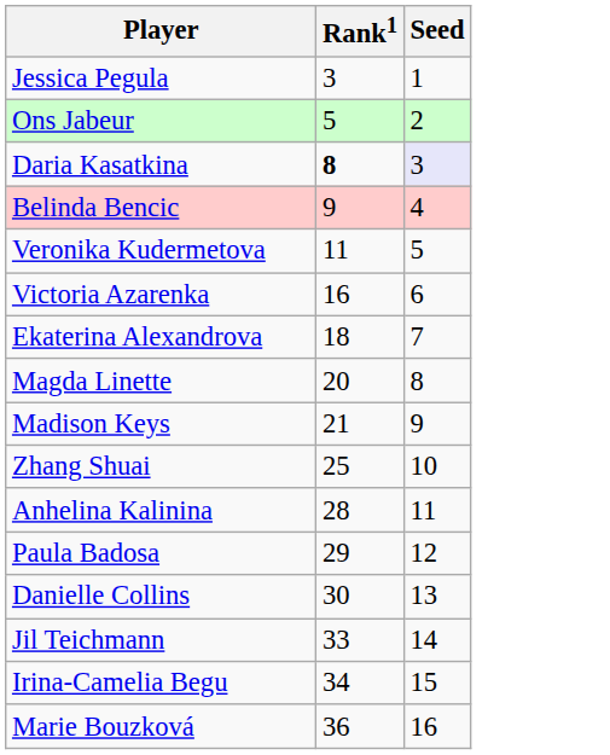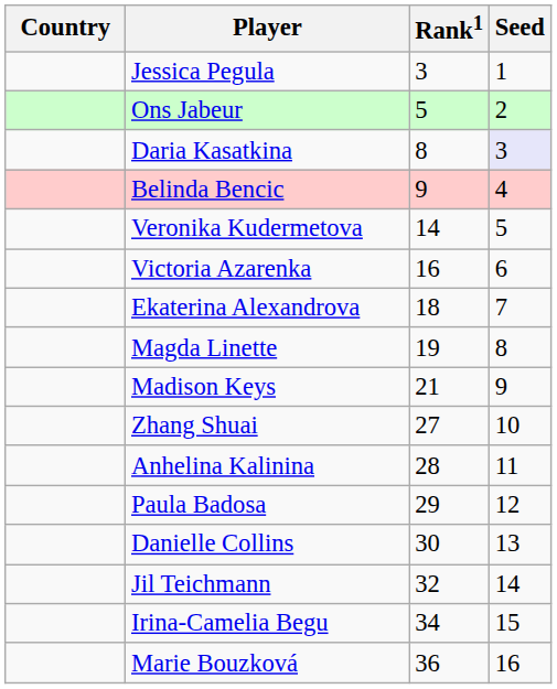 <table class="sortable wikitable">
 <tr>
+<th width="70">Country</th>
 <th width="175">Player</th>
 <th>Rank<sup>1</sup></th>
 <th>Seed</th>
 </tr>
 <tr>
+<td></td>
 <td><a href='#'>Jessica Pegula</a></td>
 <td>3</td>
 <td>1</td>
 </tr>
 <tr bgcolor=CCFFCC>
+<td></td>
 <td><a href='#'>Ons Jabeur</a></td>
 <td>5</td>
 <td>2</td>
 </tr>
 <tr>
+<td></td>
 <td><a href='#'>Daria Kasatkina</a></td>
-<td><strong>8</strong></td>
+<td>8</td>
 <td style="background: lavender;">3</td>
 </tr>
 <tr bgcolor=FFCCCC>
+<td></td>
 <td><a href='#'>Belinda Bencic</a></td>
 <td>9</td>
 <td>4</td>
 </tr>
 <tr>
+<td></td>
 <td><a href='#'>Veronika Kudermetova</a></td>
-<td>11</td>
+<td>14</td>
 <td>5</td>
 </tr>
 <tr>
+<td></td>
 <td><a href='#'>Victoria Azarenka</a></td>
 <td>16</td>
 <td>6</td>
 </tr>
 <tr>
+<td></td>
 <td><a href='#'>Ekaterina Alexandrova</a></td>
 <td>18</td>
 <td>7</td>
 </tr>
 <tr>
+<td></td>
 <td><a href='#'>Magda Linette</a></td>
-<td>20</td>
+<td>19</td>
 <td>8</td>
 </tr>
 <tr>
+<td></td>
 <td><a href='#'>Madison Keys</a></td>
 <td>21</td>
 <td>9</td>
 </tr>
 <tr>
+<td></td>
 <td><a href='#'>Zhang Shuai</a></td>
-<td>25</td>
+<td>27</td>
 <td>10</td>
 </tr>
 <tr>
+<td></td>
 <td><a href='#'>Anhelina Kalinina</a></td>
 <td>28</td>
 <td>11</td>
 </tr>
 <tr>
+<td></td>
 <td><a href='#'>Paula Badosa</a></td>
 <td>29</td>
 <td>12</td>
 </tr>
 <tr>
+<td></td>
 <td><a href='#'>Danielle Collins</a></td>
 <td>30</td>
 <td>13</td>
 </tr>
 <tr>
+<td></td>
 <td><a href='#'>Jil Teichmann</a></td>
-<td>33</td>
+<td>32</td>
 <td>14</td>
 </tr>
 <tr>
+<td></td>
 <td><a href='#'>Irina-Camelia Begu</a></td>
 <td>34</td>
 <td>15</td>
 </tr>
 <tr>
+<td></td>
 <td><a href='#'>Marie Bouzková</a></td>
 <td>36</td>
 <td>16</td>
 </tr>
 </table>
